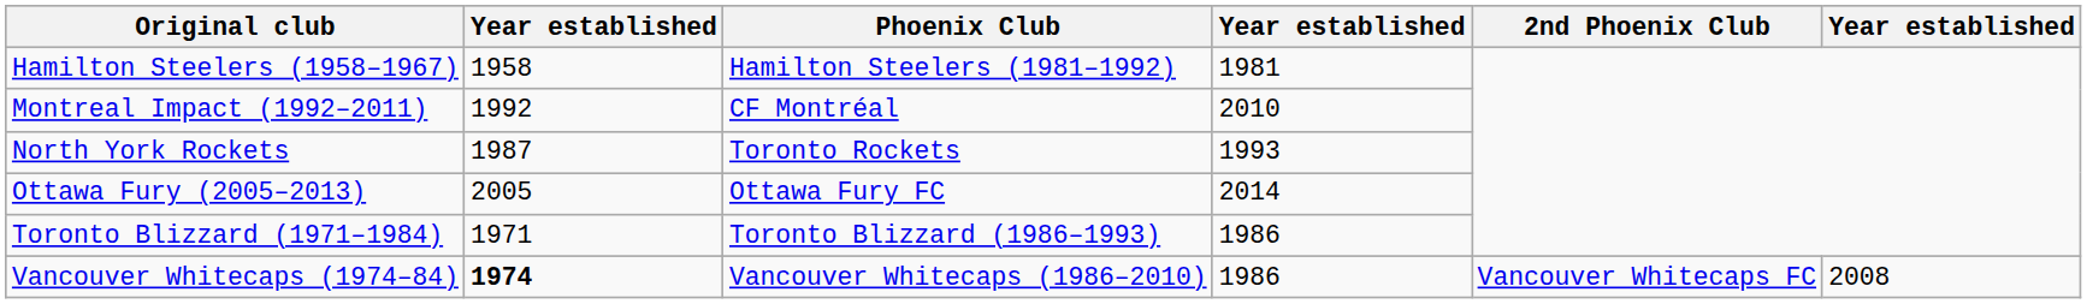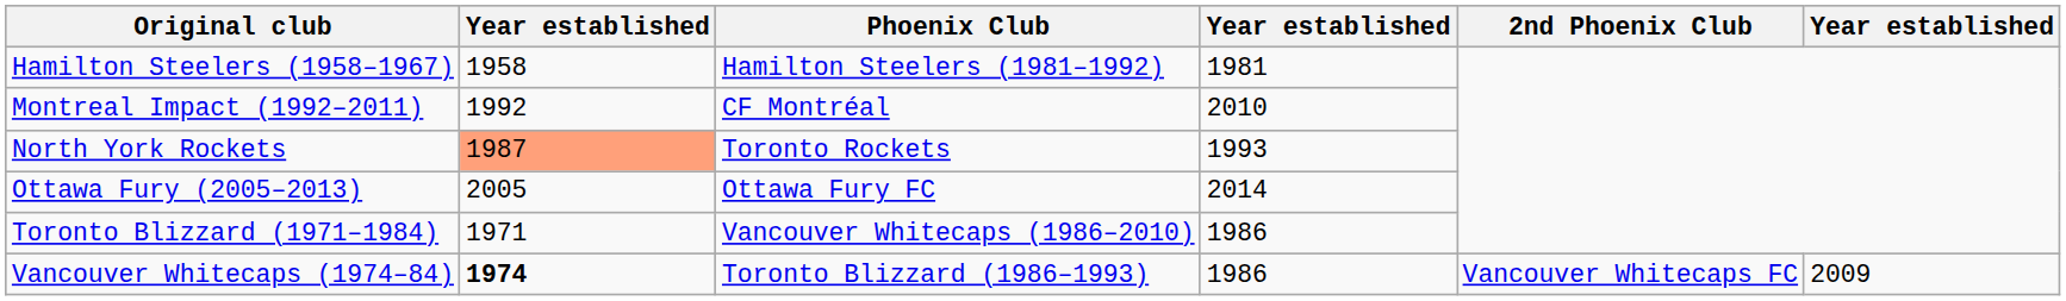 <table class="wikitable">
 <tr>
 <th>Original club</th>
 <th>Year established</th>
 <th>Phoenix Club</th>
 <th>Year established</th>
 <th>2nd Phoenix Club</th>
 <th>Year established</th>
 </tr>
 <tr>
 <td><a href='#'>Hamilton Steelers (1958–1967)</a></td>
 <td>1958</td>
 <td><a href='#'>Hamilton Steelers (1981–1992)</a></td>
 <td>1981</td>
 </tr>
 <tr>
 <td><a href='#'>Montreal Impact (1992–2011)</a></td>
 <td>1992</td>
 <td><a href='#'>CF Montréal</a></td>
 <td>2010</td>
 </tr>
 <tr>
 <td><a href='#'>North York Rockets</a></td>
-<td>1987</td>
+<td style="background: lightsalmon;">1987</td>
 <td><a href='#'>Toronto Rockets</a></td>
 <td>1993</td>
 </tr>
 <tr>
 <td><a href='#'>Ottawa Fury (2005–2013)</a></td>
 <td>2005</td>
 <td><a href='#'>Ottawa Fury FC</a></td>
 <td>2014</td>
 </tr>
 <tr>
 <td><a href='#'>Toronto Blizzard (1971–1984)</a></td>
 <td>1971</td>
-<td><a href='#'>Toronto Blizzard (1986–1993)</a></td>
+<td><a href='#'>Vancouver Whitecaps (1986–2010)</a></td>
 <td>1986</td>
 </tr>
 <tr>
 <td><a href='#'>Vancouver Whitecaps (1974–84)</a></td>
 <td><strong>1974</strong></td>
-<td><a href='#'>Vancouver Whitecaps (1986–2010)</a></td>
+<td><a href='#'>Toronto Blizzard (1986–1993)</a></td>
 <td>1986</td>
 <td><a href='#'>Vancouver Whitecaps FC</a></td>
-<td>2008</td>
+<td>2009</td>
 </tr>
 </table>
